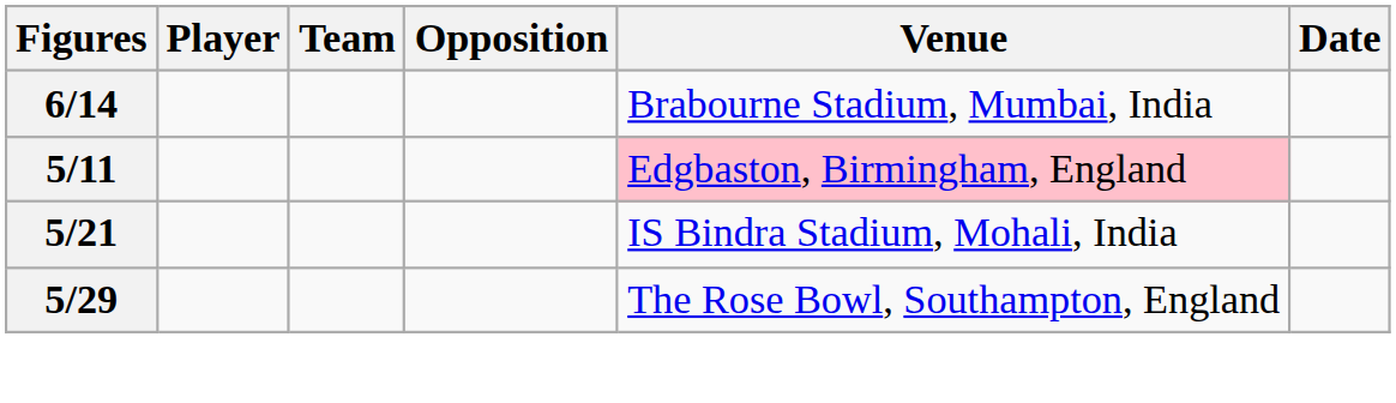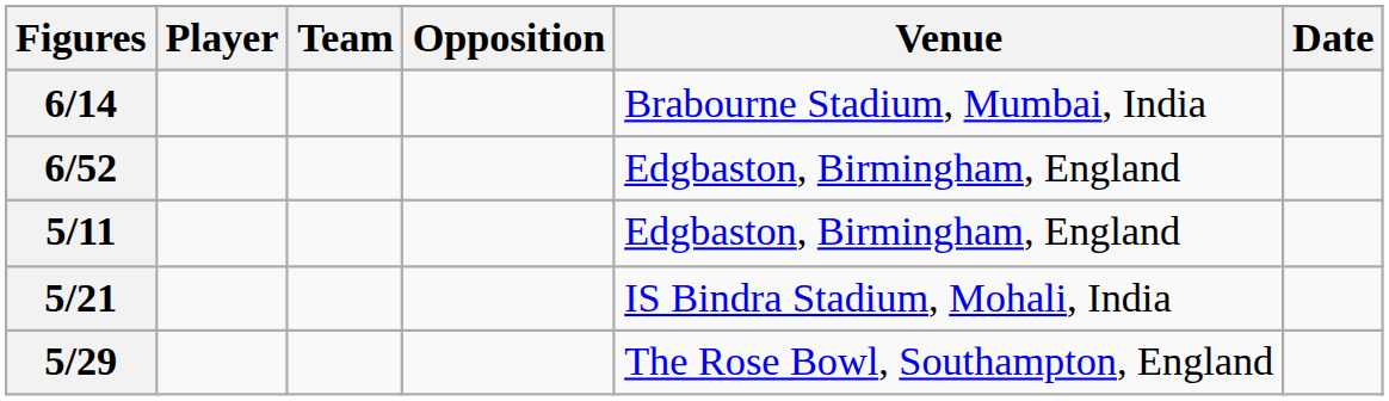 <table class="wikitable plainrowheaders">
 <tr>
 <th>Figures</th>
 <th>Player</th>
 <th>Team</th>
 <th>Opposition</th>
 <th>Venue</th>
 <th>Date</th>
 </tr>
 <tr>
 <th>6/14</th>
 <td></td>
 <td></td>
 <td></td>
 <td><a href='#'>Brabourne Stadium</a>, <a href='#'>Mumbai</a>, India</td>
 <td></td>
 </tr>
 <tr>
+<th>6/52</th>
+<td></td>
+<td></td>
+<td></td>
+<td><a href='#'>Edgbaston</a>, <a href='#'>Birmingham</a>, England</td>
+<td></td>
+</tr>
+<tr>
 <th>5/11</th>
 <td></td>
 <td></td>
 <td></td>
-<td style="background: pink;"><a href='#'>Edgbaston</a>, <a href='#'>Birmingham</a>, England</td>
+<td><a href='#'>Edgbaston</a>, <a href='#'>Birmingham</a>, England</td>
 <td></td>
 </tr>
 <tr>
 <th>5/21</th>
 <td></td>
 <td></td>
 <td></td>
 <td><a href='#'>IS Bindra Stadium</a>, <a href='#'>Mohali</a>, India</td>
 <td></td>
 </tr>
 <tr>
 <th>5/29</th>
 <td></td>
 <td></td>
 <td></td>
 <td><a href='#'>The Rose Bowl</a>, <a href='#'>Southampton</a>, England</td>
 <td></td>
 </tr>
 </table>
